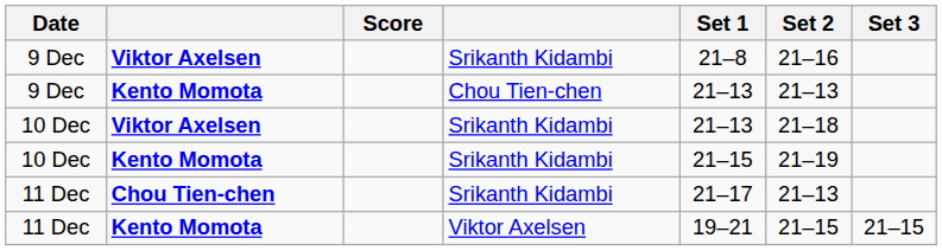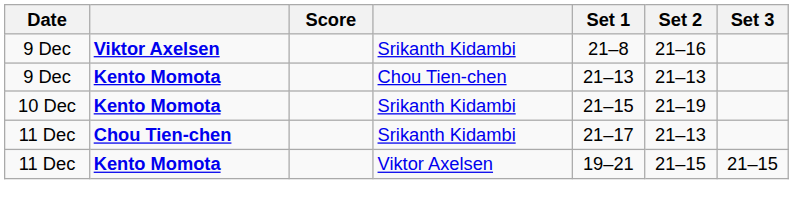 <table class="wikitable" style="text-align: center; font-size:90% ">
 <tr>
 <th width="60">Date</th>
 <th align="right" width="150"></th>
 <th width="60">Score</th>
 <th align="left" width="150"></th>
 <th width="50">Set 1</th>
 <th width="50">Set 2</th>
 <th width="50">Set 3</th>
 </tr>
 <tr>
 <td>9 Dec</td>
 <td align=left><strong> <a href='#'>Viktor Axelsen</a></strong></td>
 <td align=center></td>
 <td align=left> <a href='#'>Srikanth Kidambi</a></td>
 <td>21–8</td>
 <td>21–16</td>
 <td></td>
 </tr>
 <tr>
 <td>9 Dec</td>
 <td align=left><strong> <a href='#'>Kento Momota</a></strong></td>
 <td align=center></td>
 <td align=left> <a href='#'>Chou Tien-chen</a></td>
 <td>21–13</td>
 <td>21–13</td>
 <td></td>
 </tr>
 <tr>
 <td>10 Dec</td>
-<td align=left><strong> <a href='#'>Viktor Axelsen</a></strong></td>
-<td align=center></td>
-<td align=left> <a href='#'>Srikanth Kidambi</a></td>
-<td>21–13</td>
-<td>21–18</td>
-<td></td>
-</tr>
-<tr>
-<td>10 Dec</td>
 <td align=left><strong> <a href='#'>Kento Momota</a></strong></td>
 <td align=center></td>
 <td align=left> <a href='#'>Srikanth Kidambi</a></td>
 <td>21–15</td>
 <td>21–19</td>
 <td></td>
 </tr>
 <tr>
 <td>11 Dec</td>
 <td align=left><strong> <a href='#'>Chou Tien-chen</a></strong></td>
 <td align=center></td>
 <td align=left> <a href='#'>Srikanth Kidambi</a></td>
 <td>21–17</td>
 <td>21–13</td>
 <td></td>
 </tr>
 <tr>
 <td>11 Dec</td>
 <td align=left><strong> <a href='#'>Kento Momota</a></strong></td>
 <td align=center></td>
 <td align=left> <a href='#'>Viktor Axelsen</a></td>
 <td>19–21</td>
 <td>21–15</td>
 <td>21–15</td>
 </tr>
 </table>
